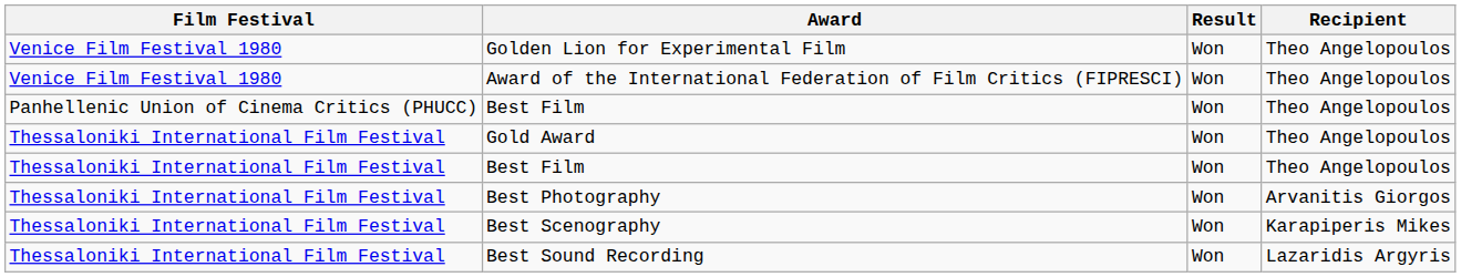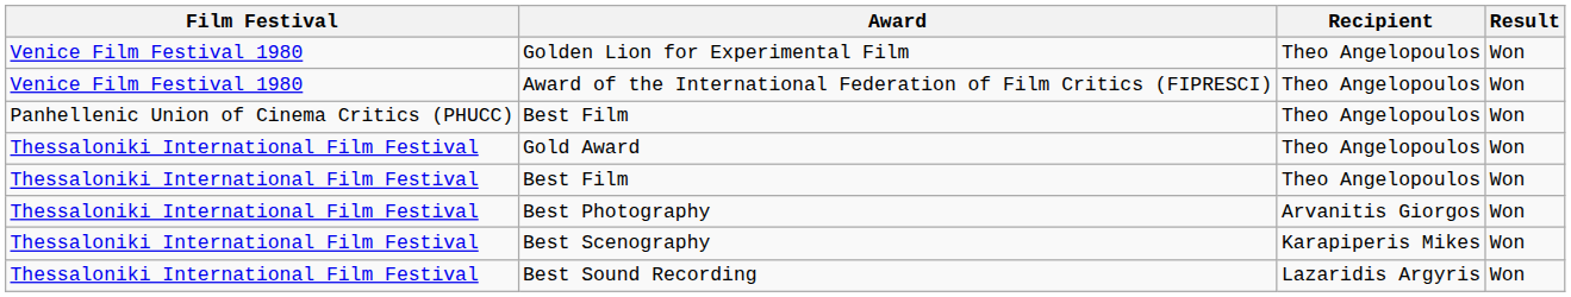 <table class="wikitable">
 <tr>
 <th>Film Festival</th>
 <th>Award</th>
+<th>Recipient</th>
 <th>Result</th>
-<th>Recipient</th>
 </tr>
 <tr>
 <td><a href='#'>Venice Film Festival 1980</a></td>
 <td>Golden Lion for Experimental Film</td>
+<td>Theo Angelopoulos</td>
 <td>Won</td>
-<td>Theo Angelopoulos</td>
 </tr>
 <tr>
 <td><a href='#'>Venice Film Festival 1980</a></td>
 <td>Award of the International Federation of Film Critics (FIPRESCI)</td>
+<td>Theo Angelopoulos</td>
 <td>Won</td>
-<td>Theo Angelopoulos</td>
 </tr>
 <tr>
 <td>Panhellenic Union of Cinema Critics (PHUCC)</td>
 <td>Best Film</td>
+<td>Theo Angelopoulos</td>
 <td>Won</td>
-<td>Theo Angelopoulos</td>
 </tr>
 <tr>
 <td><a href='#'>Thessaloniki International Film Festival</a></td>
 <td>Gold Award</td>
+<td>Theo Angelopoulos</td>
 <td>Won</td>
-<td>Theo Angelopoulos</td>
 </tr>
 <tr>
 <td><a href='#'>Thessaloniki International Film Festival</a></td>
 <td>Best Film</td>
+<td>Theo Angelopoulos</td>
 <td>Won</td>
-<td>Theo Angelopoulos</td>
 </tr>
 <tr>
 <td><a href='#'>Thessaloniki International Film Festival</a></td>
 <td>Best Photography</td>
+<td>Arvanitis Giorgos</td>
 <td>Won</td>
-<td>Arvanitis Giorgos</td>
 </tr>
 <tr>
 <td><a href='#'>Thessaloniki International Film Festival</a></td>
 <td>Best Scenography</td>
+<td>Karapiperis Mikes</td>
 <td>Won</td>
-<td>Karapiperis Mikes</td>
 </tr>
 <tr>
 <td><a href='#'>Thessaloniki International Film Festival</a></td>
 <td>Best Sound Recording</td>
+<td>Lazaridis Argyris</td>
 <td>Won</td>
-<td>Lazaridis Argyris</td>
 </tr>
 </table>
